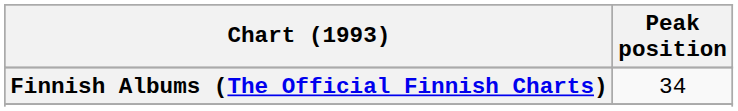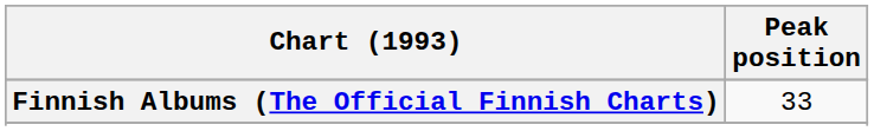 <table class="wikitable sortable plainrowheaders" style="text-align:center">
 <tr>
 <th scope="col">Chart (1993)</th>
 <th scope="col">Peak<br>position</th>
 </tr>
 <tr>
 </tr>
 <tr>
 </tr>
 <tr>
 </tr>
 <tr>
 <th scope="row">Finnish Albums (<a href='#'>The Official Finnish Charts</a>)</th>
-<td align="center">34</td>
+<td align="center">33</td>
 </tr>
 <tr>
 </tr>
 <tr>
 </tr>
 <tr>
 </tr>
 <tr>
 </tr>
 </table>
